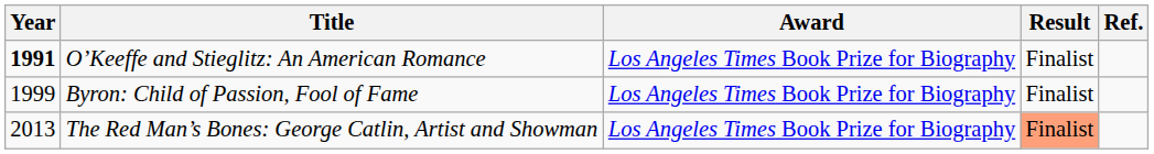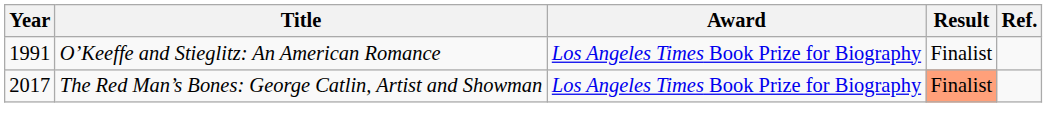 <table class="wikitable">
 <tr>
 <th>Year</th>
 <th>Title</th>
 <th>Award</th>
 <th>Result</th>
 <th>Ref.</th>
 </tr>
 <tr>
-<td><strong>1991</strong></td>
+<td>1991</td>
 <td><em>O’Keeffe and Stieglitz: An American Romance</em></td>
 <td><a href='#'><em>Los Angeles Times</em> Book Prize for Biography</a></td>
 <td>Finalist</td>
 <td></td>
 </tr>
 <tr>
-<td>1999</td>
-<td><em>Byron: Child of Passion, Fool of Fame</em></td>
-<td><a href='#'><em>Los Angeles Times</em> Book Prize for Biography</a></td>
-<td>Finalist</td>
-<td></td>
-</tr>
-<tr>
-<td>2013</td>
+<td>2017</td>
 <td><em>The Red Man’s Bones: George Catlin, Artist and Showman</em></td>
 <td><a href='#'><em>Los Angeles Times</em> Book Prize for Biography</a></td>
 <td style="background: lightsalmon;">Finalist</td>
 <td></td>
 </tr>
 </table>
